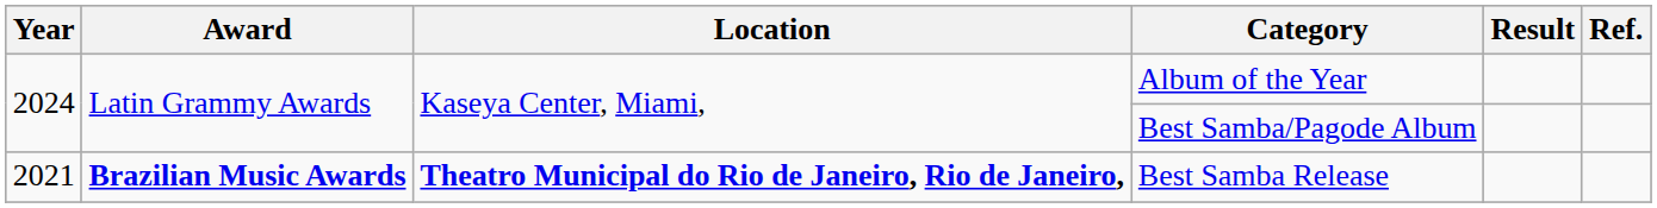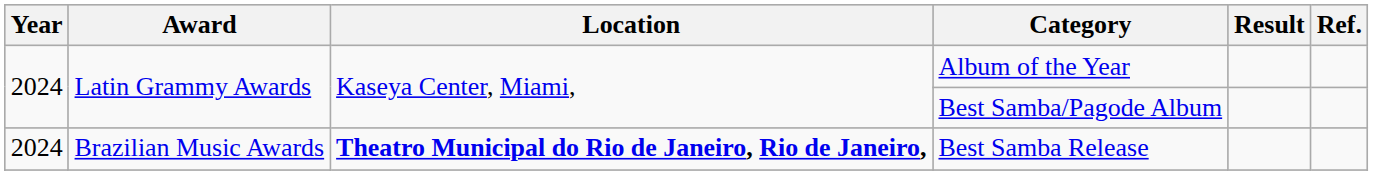 <table class="wikitable">
 <tr>
 <th>Year</th>
 <th>Award</th>
 <th>Location</th>
 <th>Category</th>
 <th>Result</th>
 <th>Ref.</th>
 </tr>
 <tr>
 <td rowspan="2">2024</td>
 <td rowspan="2"><a href='#'>Latin Grammy Awards</a></td>
 <td rowspan="2"><a href='#'>Kaseya Center</a>, <a href='#'>Miami</a>, </td>
 <td><a href='#'>Album of the Year</a></td>
 <td></td>
 <td></td>
 </tr>
 <tr>
 <td><a href='#'>Best Samba/Pagode Album</a></td>
 <td></td>
 <td></td>
 </tr>
 <tr>
-<td>2021</td>
-<td><strong><a href='#'>Brazilian Music Awards</a></strong></td>
+<td>2024</td>
+<td><a href='#'>Brazilian Music Awards</a></td>
 <td><strong><a href='#'>Theatro Municipal do Rio de Janeiro</a>, <a href='#'>Rio de Janeiro</a>, </strong></td>
 <td><a href='#'>Best Samba Release</a></td>
 <td></td>
 <td></td>
 </tr>
 </table>
